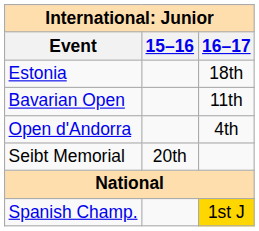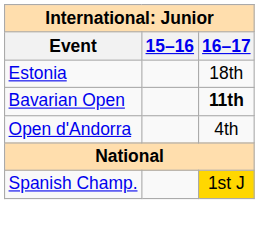 <table class="wikitable" style="text-align:center">
 <tr>
 <th style="background-color: #ffdead; " colspan=3 align=center>International: Junior</th>
 </tr>
 <tr>
 <th>Event</th>
 <th><a href='#'>15–16</a></th>
 <th><a href='#'>16–17</a></th>
 </tr>
 <tr>
 <td align=left> <a href='#'>Estonia</a></td>
 <td></td>
 <td>18th</td>
 </tr>
 <tr>
 <td align=left><a href='#'>Bavarian Open</a></td>
 <td></td>
-<td>11th</td>
+<td><strong>11th</strong></td>
 </tr>
 <tr>
 <td align=left><a href='#'>Open d'Andorra</a></td>
 <td></td>
 <td>4th</td>
-</tr>
-<tr>
-<td align=left>Seibt Memorial</td>
-<td>20th</td>
-<td></td>
 </tr>
 <tr>
 <th style="background-color: #ffdead; " colspan=3 align=center>National</th>
 </tr>
 <tr>
 <td align=left><a href='#'>Spanish Champ.</a></td>
 <td></td>
 <td bgcolor=gold>1st J</td>
 </tr>
 </table>
